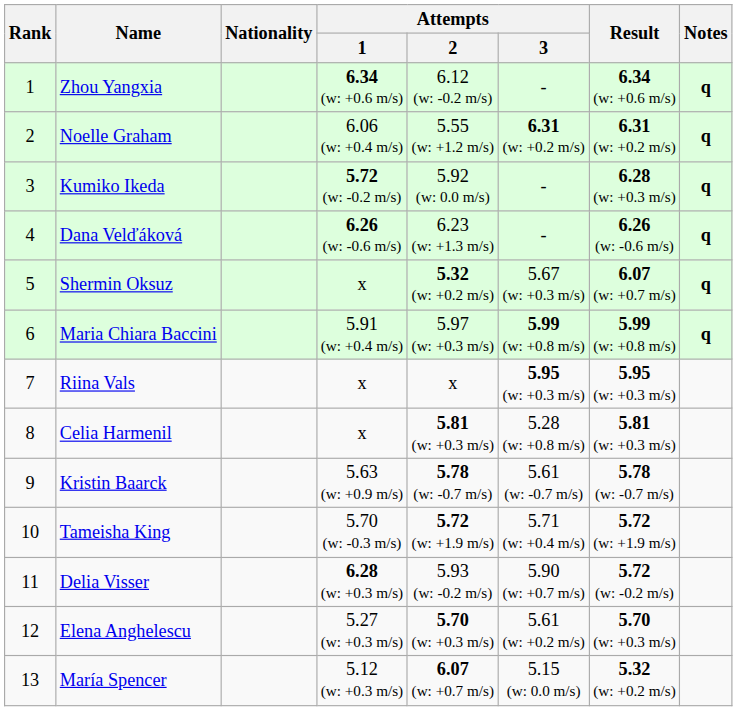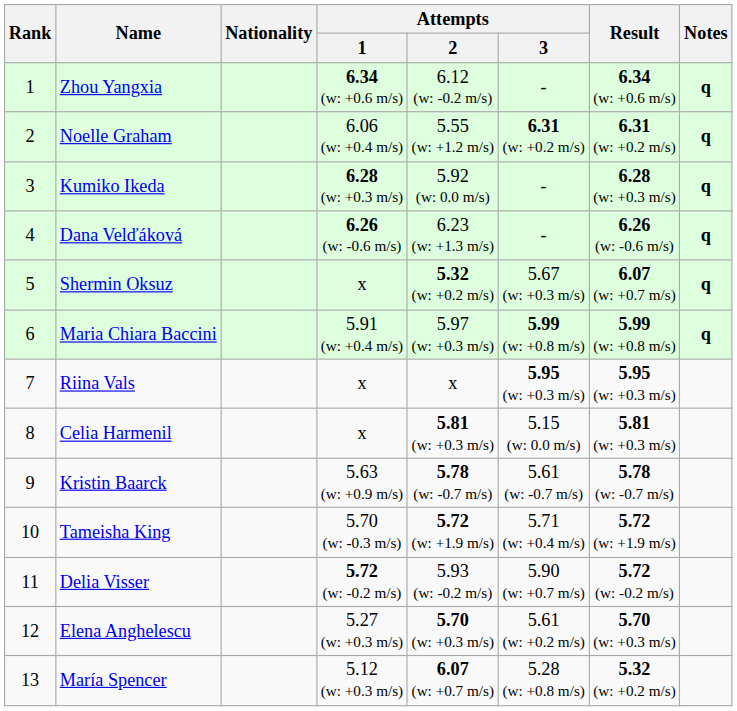 <table class="wikitable sortable" style="text-align:center">
 <tr>
 <th rowspan=2>Rank</th>
 <th rowspan=2>Name</th>
 <th rowspan=2>Nationality</th>
 <th colspan=3>Attempts</th>
 <th rowspan=2>Result</th>
 <th rowspan=2>Notes</th>
 </tr>
 <tr>
 <th>1</th>
 <th>2</th>
 <th>3</th>
 </tr>
 <tr bgcolor=ddffdd>
 <td>1</td>
 <td align=left><a href='#'>Zhou Yangxia</a></td>
 <td align=left></td>
 <td><strong>6.34</strong><br><small>(w: +0.6 m/s)</small></td>
 <td>6.12<br><small>(w: -0.2 m/s)</small></td>
 <td>-</td>
 <td><strong>6.34</strong> <br><small>(w: +0.6 m/s)</small></td>
 <td><strong>q</strong></td>
 </tr>
 <tr bgcolor=ddffdd>
 <td>2</td>
 <td align=left><a href='#'>Noelle Graham</a></td>
 <td align=left></td>
 <td>6.06<br><small>(w: +0.4 m/s)</small></td>
 <td>5.55<br><small>(w: +1.2 m/s)</small></td>
 <td><strong>6.31</strong><br><small>(w: +0.2 m/s)</small></td>
 <td><strong>6.31</strong> <br><small>(w: +0.2 m/s)</small></td>
 <td><strong>q</strong></td>
 </tr>
 <tr bgcolor=ddffdd>
 <td>3</td>
 <td align=left><a href='#'>Kumiko Ikeda</a></td>
 <td align=left></td>
-<td><strong>5.72</strong><br><small>(w: -0.2 m/s)</small></td>
+<td><strong>6.28</strong><br><small>(w: +0.3 m/s)</small></td>
 <td>5.92<br><small>(w: 0.0 m/s)</small></td>
 <td>-</td>
 <td><strong>6.28</strong> <br><small>(w: +0.3 m/s)</small></td>
 <td><strong>q</strong></td>
 </tr>
 <tr bgcolor=ddffdd>
 <td>4</td>
 <td align=left><a href='#'>Dana Velďáková</a></td>
 <td align=left></td>
 <td><strong>6.26</strong><br><small>(w: -0.6 m/s)</small></td>
 <td>6.23<br><small>(w: +1.3 m/s)</small></td>
 <td>-</td>
 <td><strong>6.26</strong> <br><small>(w: -0.6 m/s)</small></td>
 <td><strong>q</strong></td>
 </tr>
 <tr bgcolor=ddffdd>
 <td>5</td>
 <td align=left><a href='#'>Shermin Oksuz</a></td>
 <td align=left></td>
 <td>x</td>
 <td><strong>5.32</strong><br><small>(w: +0.2 m/s)</small></td>
 <td>5.67<br><small>(w: +0.3 m/s)</small></td>
 <td><strong>6.07</strong> <br><small>(w: +0.7 m/s)</small></td>
 <td><strong>q</strong></td>
 </tr>
 <tr bgcolor=ddffdd>
 <td>6</td>
 <td align=left><a href='#'>Maria Chiara Baccini</a></td>
 <td align=left></td>
 <td>5.91<br><small>(w: +0.4 m/s)</small></td>
 <td>5.97<br><small>(w: +0.3 m/s)</small></td>
 <td><strong>5.99</strong><br><small>(w: +0.8 m/s)</small></td>
 <td><strong>5.99</strong> <br><small>(w: +0.8 m/s)</small></td>
 <td><strong>q</strong></td>
 </tr>
 <tr>
 <td>7</td>
 <td align=left><a href='#'>Riina Vals</a></td>
 <td align=left></td>
 <td>x</td>
 <td>x</td>
 <td><strong>5.95</strong><br><small>(w: +0.3 m/s)</small></td>
 <td><strong>5.95</strong> <br><small>(w: +0.3 m/s)</small></td>
 <td></td>
 </tr>
 <tr>
 <td>8</td>
 <td align=left><a href='#'>Celia Harmenil</a></td>
 <td align=left></td>
 <td>x</td>
 <td><strong>5.81</strong><br><small>(w: +0.3 m/s)</small></td>
-<td>5.28<br><small>(w: +0.8 m/s)</small></td>
+<td>5.15<br><small>(w: 0.0 m/s)</small></td>
 <td><strong>5.81</strong> <br><small>(w: +0.3 m/s)</small></td>
 <td></td>
 </tr>
 <tr>
 <td>9</td>
 <td align=left><a href='#'>Kristin Baarck</a></td>
 <td align=left></td>
 <td>5.63<br><small>(w: +0.9 m/s)</small></td>
 <td><strong>5.78</strong><br><small>(w: -0.7 m/s)</small></td>
 <td>5.61<br><small>(w: -0.7 m/s)</small></td>
 <td><strong>5.78</strong> <br><small>(w: -0.7 m/s)</small></td>
 <td></td>
 </tr>
 <tr>
 <td>10</td>
 <td align=left><a href='#'>Tameisha King</a></td>
 <td align=left></td>
 <td>5.70<br><small>(w: -0.3 m/s)</small></td>
 <td><strong>5.72</strong><br><small>(w: +1.9 m/s)</small></td>
 <td>5.71<br><small>(w: +0.4 m/s)</small></td>
 <td><strong>5.72</strong> <br><small>(w: +1.9 m/s)</small></td>
 <td></td>
 </tr>
 <tr>
 <td>11</td>
 <td align=left><a href='#'>Delia Visser</a></td>
 <td align=left></td>
-<td><strong>6.28</strong><br><small>(w: +0.3 m/s)</small></td>
+<td><strong>5.72</strong><br><small>(w: -0.2 m/s)</small></td>
 <td>5.93<br><small>(w: -0.2 m/s)</small></td>
 <td>5.90<br><small>(w: +0.7 m/s)</small></td>
 <td><strong>5.72</strong> <br><small>(w: -0.2 m/s)</small></td>
 <td></td>
 </tr>
 <tr>
 <td>12</td>
 <td align=left><a href='#'>Elena Anghelescu</a></td>
 <td align=left></td>
 <td>5.27<br><small>(w: +0.3 m/s)</small></td>
 <td><strong>5.70</strong><br><small>(w: +0.3 m/s)</small></td>
 <td>5.61<br><small>(w: +0.2 m/s)</small></td>
 <td><strong>5.70</strong> <br><small>(w: +0.3 m/s)</small></td>
 <td></td>
 </tr>
 <tr>
 <td>13</td>
 <td align=left><a href='#'>María Spencer</a></td>
 <td align=left></td>
 <td>5.12<br><small>(w: +0.3 m/s)</small></td>
 <td><strong>6.07</strong><br><small>(w: +0.7 m/s)</small></td>
-<td>5.15<br><small>(w: 0.0 m/s)</small></td>
+<td>5.28<br><small>(w: +0.8 m/s)</small></td>
 <td><strong>5.32</strong> <br><small>(w: +0.2 m/s)</small></td>
 <td></td>
 </tr>
 </table>
